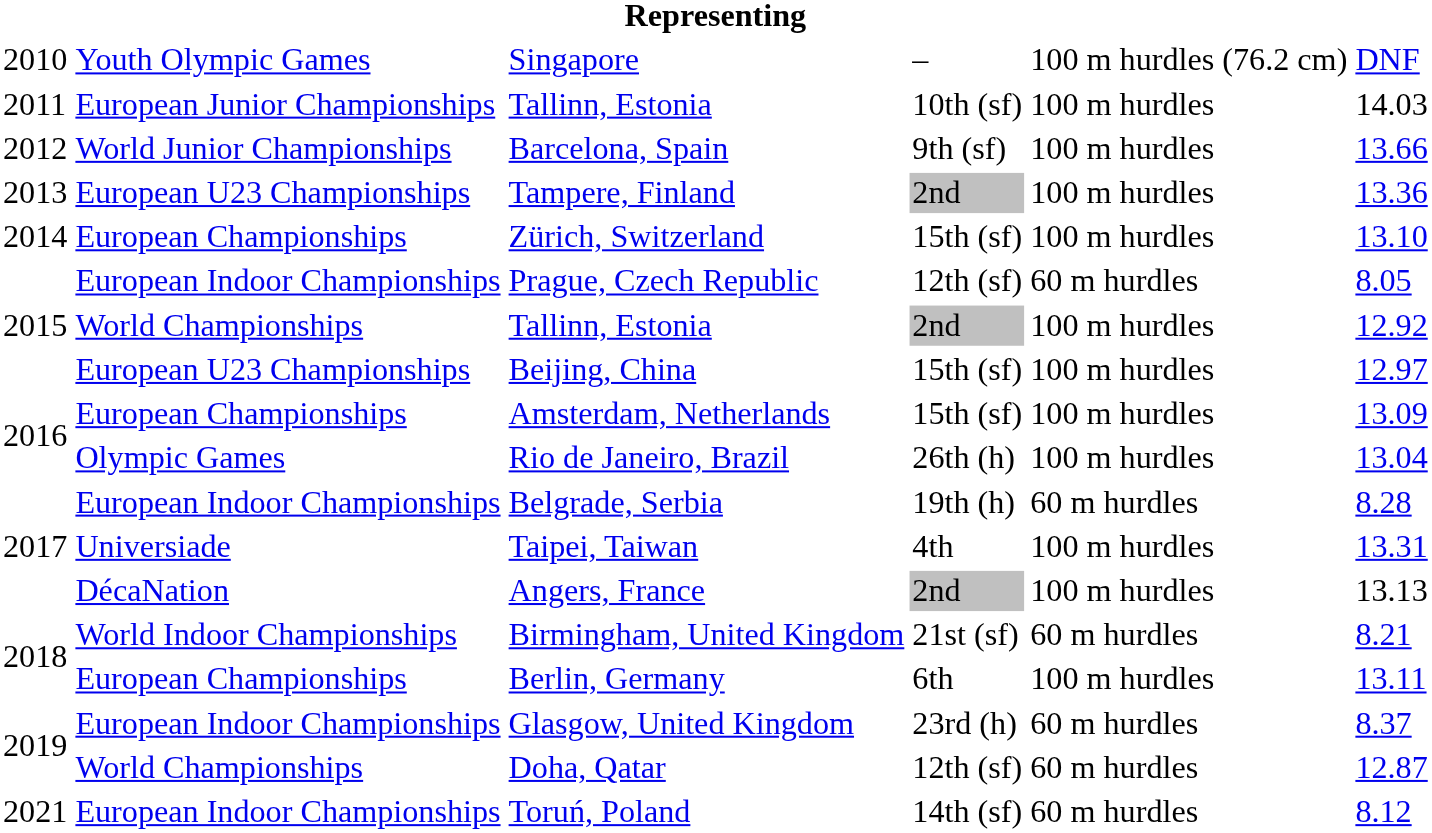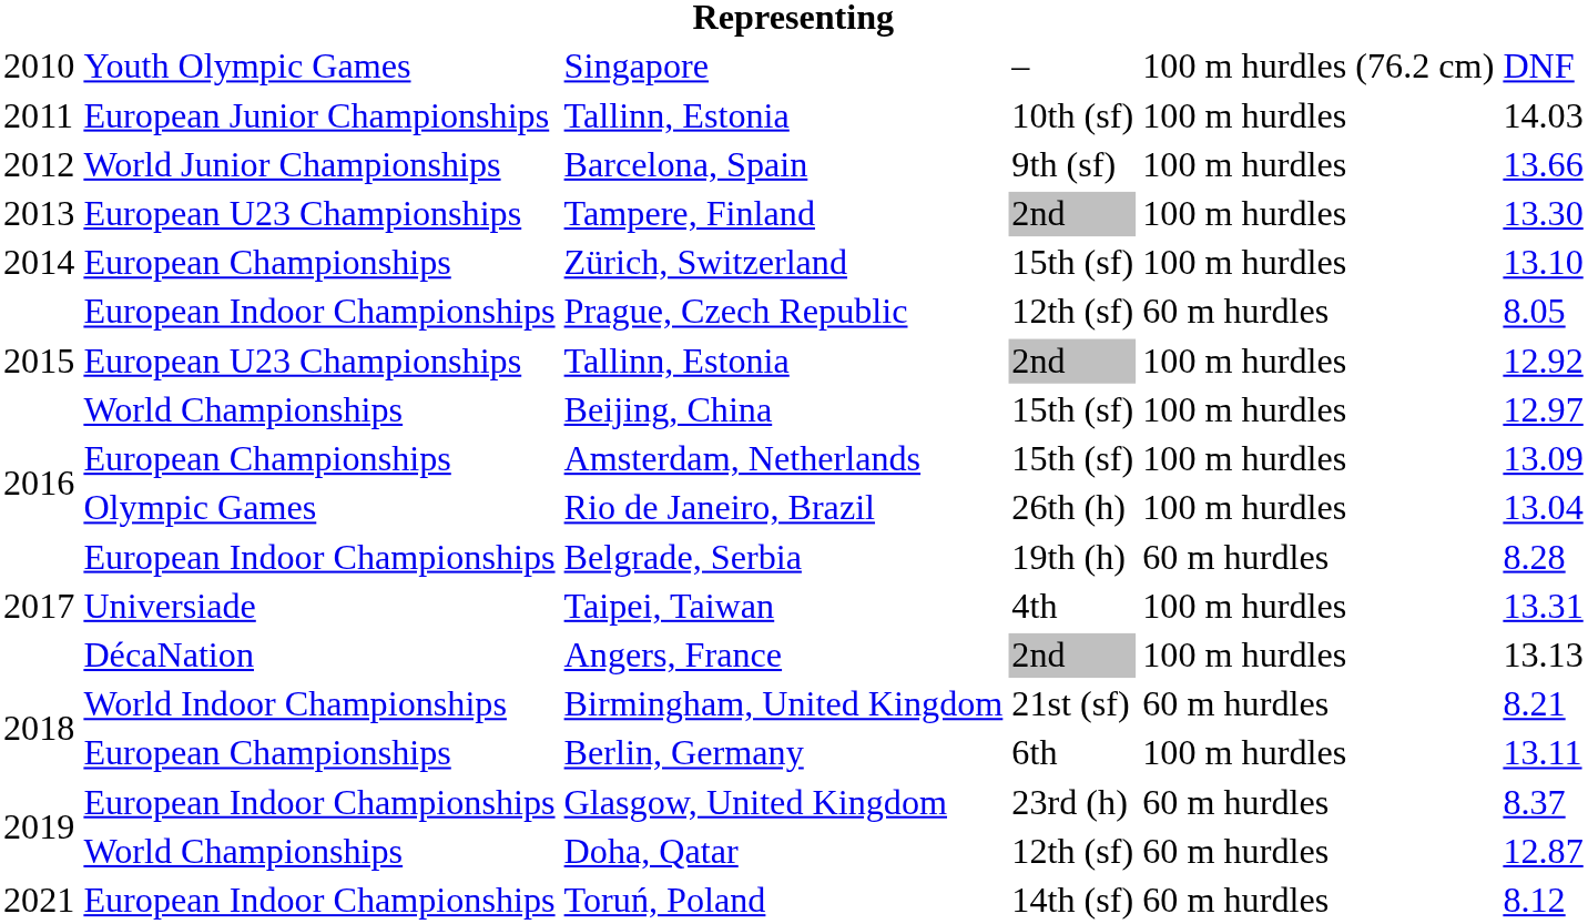 <table>
 <tr>
 <th colspan="6">Representing </th>
 </tr>
 <tr>
 <td>2010</td>
 <td><a href='#'>Youth Olympic Games</a></td>
 <td><a href='#'>Singapore</a></td>
 <td>–</td>
 <td>100 m hurdles (76.2 cm)</td>
 <td><a href='#'>DNF</a></td>
 </tr>
 <tr>
 <td>2011</td>
 <td><a href='#'>European Junior Championships</a></td>
 <td><a href='#'>Tallinn, Estonia</a></td>
 <td>10th (sf)</td>
 <td>100 m hurdles</td>
 <td>14.03</td>
 </tr>
 <tr>
 <td>2012</td>
 <td><a href='#'>World Junior Championships</a></td>
 <td><a href='#'>Barcelona, Spain</a></td>
 <td>9th (sf)</td>
 <td>100 m hurdles</td>
 <td><a href='#'>13.66</a></td>
 </tr>
 <tr>
 <td>2013</td>
 <td><a href='#'>European U23 Championships</a></td>
 <td><a href='#'>Tampere, Finland</a></td>
 <td bgcolor=silver>2nd</td>
 <td>100 m hurdles</td>
-<td><a href='#'>13.36</a></td>
+<td><a href='#'>13.30</a></td>
 </tr>
 <tr>
 <td>2014</td>
 <td><a href='#'>European Championships</a></td>
 <td><a href='#'>Zürich, Switzerland</a></td>
 <td>15th (sf)</td>
 <td>100 m hurdles</td>
 <td><a href='#'>13.10</a></td>
 </tr>
 <tr>
 <td rowspan=3>2015</td>
 <td><a href='#'>European Indoor Championships</a></td>
 <td><a href='#'>Prague, Czech Republic</a></td>
 <td>12th (sf)</td>
 <td>60 m hurdles</td>
 <td><a href='#'>8.05</a></td>
 </tr>
 <tr>
-<td><a href='#'>World Championships</a></td>
+<td><a href='#'>European U23 Championships</a></td>
 <td><a href='#'>Tallinn, Estonia</a></td>
 <td bgcolor=silver>2nd</td>
 <td>100 m hurdles</td>
 <td><a href='#'>12.92</a></td>
 </tr>
 <tr>
-<td><a href='#'>European U23 Championships</a></td>
+<td><a href='#'>World Championships</a></td>
 <td><a href='#'>Beijing, China</a></td>
 <td>15th (sf)</td>
 <td>100 m hurdles</td>
 <td><a href='#'>12.97</a></td>
 </tr>
 <tr>
 <td rowspan=2>2016</td>
 <td><a href='#'>European Championships</a></td>
 <td><a href='#'>Amsterdam, Netherlands</a></td>
 <td>15th (sf)</td>
 <td>100 m hurdles</td>
 <td><a href='#'>13.09</a></td>
 </tr>
 <tr>
 <td><a href='#'>Olympic Games</a></td>
 <td><a href='#'>Rio de Janeiro, Brazil</a></td>
 <td>26th (h)</td>
 <td>100 m hurdles</td>
 <td><a href='#'>13.04</a></td>
 </tr>
 <tr>
 <td rowspan=3>2017</td>
 <td><a href='#'>European Indoor Championships</a></td>
 <td><a href='#'>Belgrade, Serbia</a></td>
 <td>19th (h)</td>
 <td>60 m hurdles</td>
 <td><a href='#'>8.28</a></td>
 </tr>
 <tr>
 <td><a href='#'>Universiade</a></td>
 <td><a href='#'>Taipei, Taiwan</a></td>
 <td>4th</td>
 <td>100 m hurdles</td>
 <td><a href='#'>13.31</a></td>
 </tr>
 <tr>
 <td><a href='#'>DécaNation</a></td>
 <td><a href='#'>Angers, France</a></td>
 <td bgcolor=silver>2nd</td>
 <td>100 m hurdles</td>
 <td>13.13</td>
 </tr>
 <tr>
 <td rowspan=2>2018</td>
 <td><a href='#'>World Indoor Championships</a></td>
 <td><a href='#'>Birmingham, United Kingdom</a></td>
 <td>21st (sf)</td>
 <td>60 m hurdles</td>
 <td><a href='#'>8.21</a></td>
 </tr>
 <tr>
 <td><a href='#'>European Championships</a></td>
 <td><a href='#'>Berlin, Germany</a></td>
 <td>6th</td>
 <td>100 m hurdles</td>
 <td><a href='#'>13.11</a></td>
 </tr>
 <tr>
 <td rowspan=2>2019</td>
 <td><a href='#'>European Indoor Championships</a></td>
 <td><a href='#'>Glasgow, United Kingdom</a></td>
 <td>23rd (h)</td>
 <td>60 m hurdles</td>
 <td><a href='#'>8.37</a></td>
 </tr>
 <tr>
 <td><a href='#'>World Championships</a></td>
 <td><a href='#'>Doha, Qatar</a></td>
 <td>12th (sf)</td>
 <td>60 m hurdles</td>
 <td><a href='#'>12.87</a></td>
 </tr>
 <tr>
 <td>2021</td>
 <td><a href='#'>European Indoor Championships</a></td>
 <td><a href='#'>Toruń, Poland</a></td>
 <td>14th (sf)</td>
 <td>60 m hurdles</td>
 <td><a href='#'>8.12</a></td>
 </tr>
 </table>
